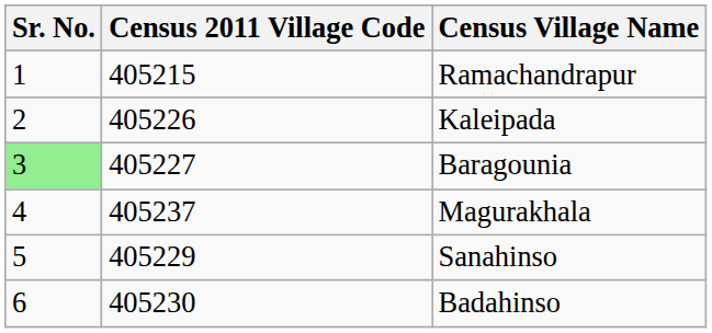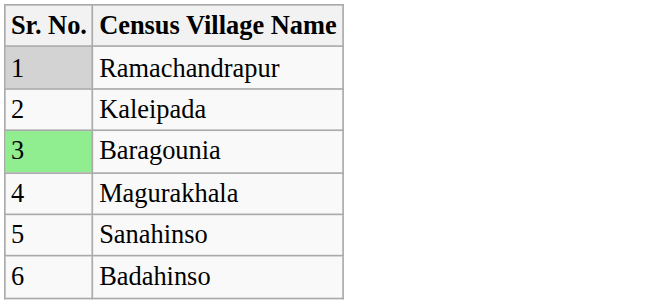 <table class="wikitable">
 <tr>
 <th>Sr. No.</th>
-<th>Census 2011  Village Code</th>
 <th>Census Village Name</th>
 </tr>
 <tr>
-<td>1</td>
-<td>405215</td>
+<td style="background: lightgrey;">1</td>
 <td>Ramachandrapur</td>
 </tr>
 <tr>
 <td>2</td>
-<td>405226</td>
 <td>Kaleipada</td>
 </tr>
 <tr>
 <td style="background: lightgreen;">3</td>
-<td>405227</td>
 <td>Baragounia</td>
 </tr>
 <tr>
 <td>4</td>
-<td>405237</td>
 <td>Magurakhala</td>
 </tr>
 <tr>
 <td>5</td>
-<td>405229</td>
 <td>Sanahinso</td>
 </tr>
 <tr>
 <td>6</td>
-<td>405230</td>
 <td>Badahinso</td>
 </tr>
 </table>
